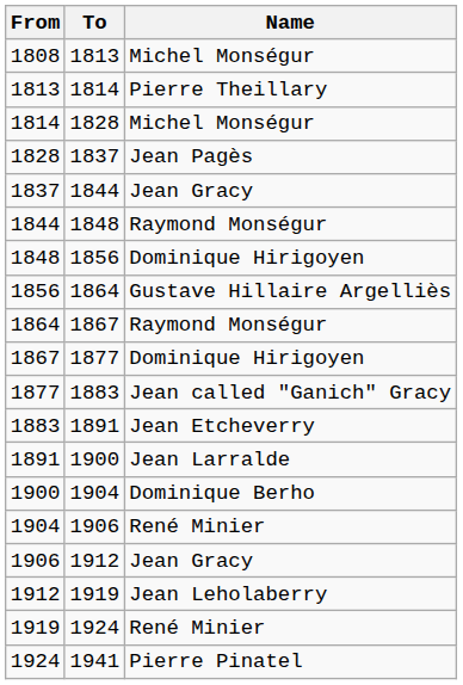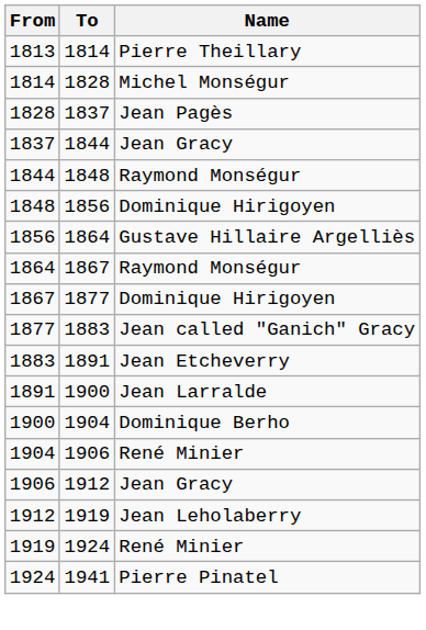 <table class="wikitable">
 <tr>
 <th>From</th>
 <th>To</th>
 <th>Name</th>
-</tr>
-<tr>
-<td>1808</td>
-<td>1813</td>
-<td>Michel Monségur</td>
 </tr>
 <tr>
 <td>1813</td>
 <td>1814</td>
 <td>Pierre Theillary</td>
 </tr>
 <tr>
 <td>1814</td>
 <td>1828</td>
 <td>Michel Monségur</td>
 </tr>
 <tr>
 <td>1828</td>
 <td>1837</td>
 <td>Jean Pagès</td>
 </tr>
 <tr>
 <td>1837</td>
 <td>1844</td>
 <td>Jean Gracy</td>
 </tr>
 <tr>
 <td>1844</td>
 <td>1848</td>
 <td>Raymond Monségur</td>
 </tr>
 <tr>
 <td>1848</td>
 <td>1856</td>
 <td>Dominique Hirigoyen</td>
 </tr>
 <tr>
 <td>1856</td>
 <td>1864</td>
 <td>Gustave Hillaire Argelliès</td>
 </tr>
 <tr>
 <td>1864</td>
 <td>1867</td>
 <td>Raymond Monségur</td>
 </tr>
 <tr>
 <td>1867</td>
 <td>1877</td>
 <td>Dominique Hirigoyen</td>
 </tr>
 <tr>
 <td>1877</td>
 <td>1883</td>
 <td>Jean called "Ganich" Gracy</td>
 </tr>
 <tr>
 <td>1883</td>
 <td>1891</td>
 <td>Jean Etcheverry</td>
 </tr>
 <tr>
 <td>1891</td>
 <td>1900</td>
 <td>Jean Larralde</td>
 </tr>
 <tr>
 <td>1900</td>
 <td>1904</td>
 <td>Dominique Berho</td>
 </tr>
 <tr>
 <td>1904</td>
 <td>1906</td>
 <td>René Minier</td>
 </tr>
 <tr>
 <td>1906</td>
 <td>1912</td>
 <td>Jean Gracy</td>
 </tr>
 <tr>
 <td>1912</td>
 <td>1919</td>
 <td>Jean Leholaberry</td>
 </tr>
 <tr>
 <td>1919</td>
 <td>1924</td>
 <td>René Minier</td>
 </tr>
 <tr>
 <td>1924</td>
 <td>1941</td>
 <td>Pierre Pinatel</td>
 </tr>
 </table>
